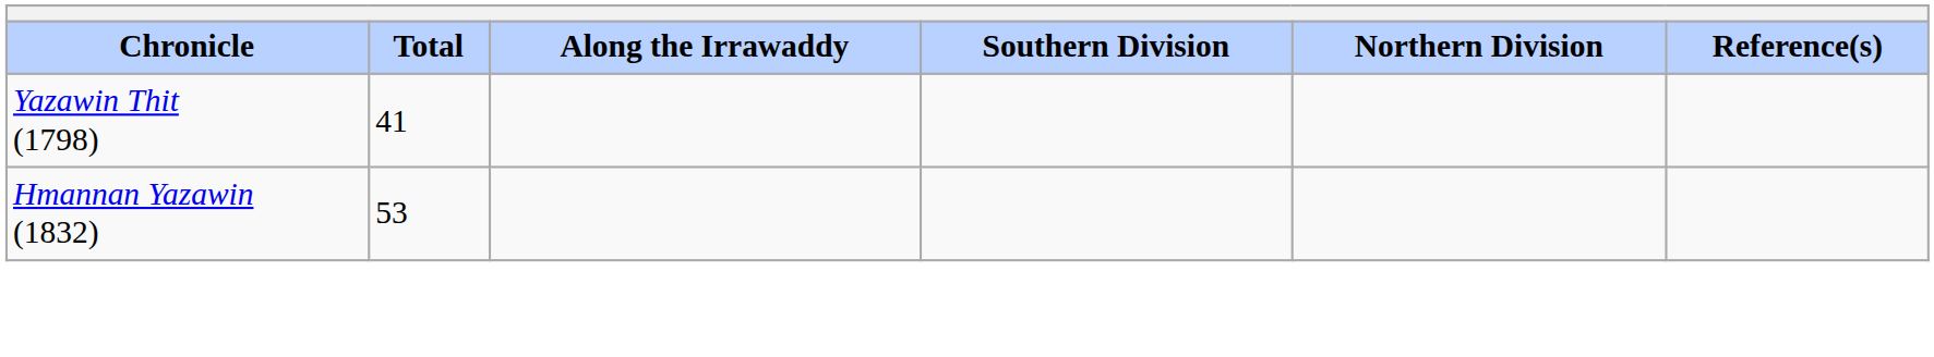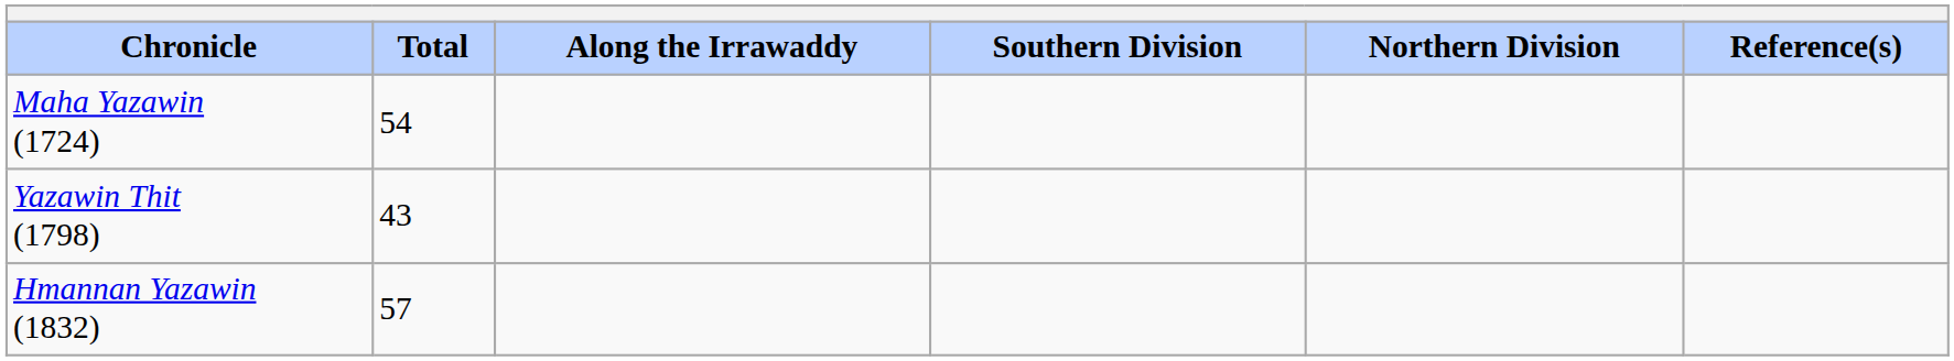 <table class="wikitable collapsible" style="min-width:60em; margin:0.3em auto; font-size:88%;">
 <tr>
 <th colspan=6></th>
 </tr>
 <tr>
 <th style="background-color:#B9D1FF">Chronicle</th>
 <th style="background-color:#B9D1FF">Total</th>
 <th style="background-color:#B9D1FF">Along the Irrawaddy</th>
 <th style="background-color:#B9D1FF">Southern Division</th>
 <th style="background-color:#B9D1FF">Northern Division</th>
 <th style="background-color:#B9D1FF">Reference(s)</th>
 </tr>
 <tr>
+<td><em><a href='#'>Maha Yazawin</a></em> <br> (1724)</td>
+<td>54</td>
+<td></td>
+<td></td>
+<td></td>
+<td></td>
+</tr>
+<tr>
 <td><em><a href='#'>Yazawin Thit</a></em> <br> (1798)</td>
-<td>41</td>
+<td>43</td>
 <td></td>
 <td></td>
 <td></td>
 <td></td>
 </tr>
 <tr>
 <td><em><a href='#'>Hmannan Yazawin</a></em> <br> (1832)</td>
-<td>53</td>
+<td>57</td>
 <td></td>
 <td></td>
 <td></td>
 <td></td>
 </tr>
 </table>
